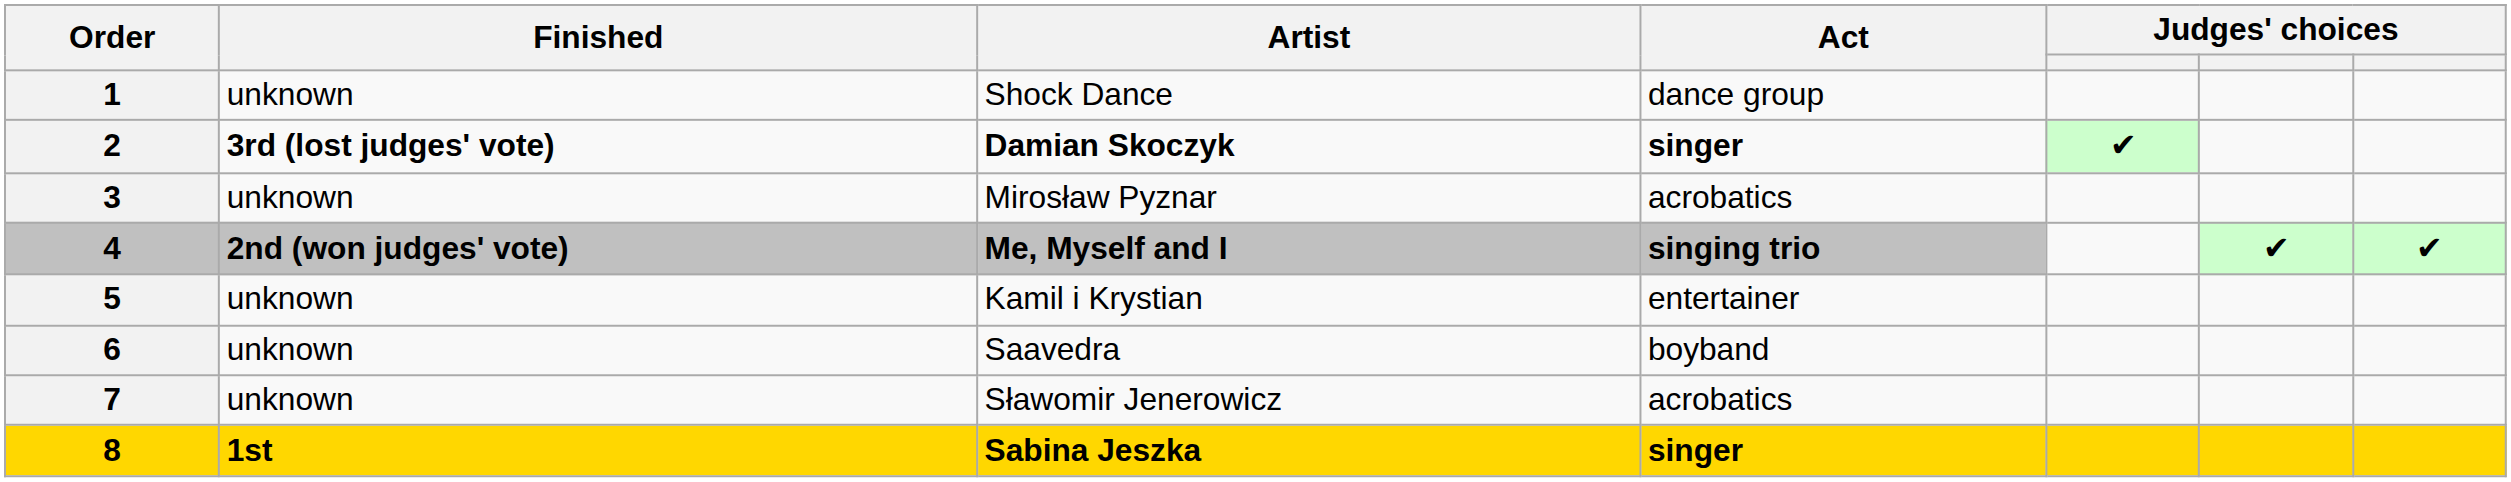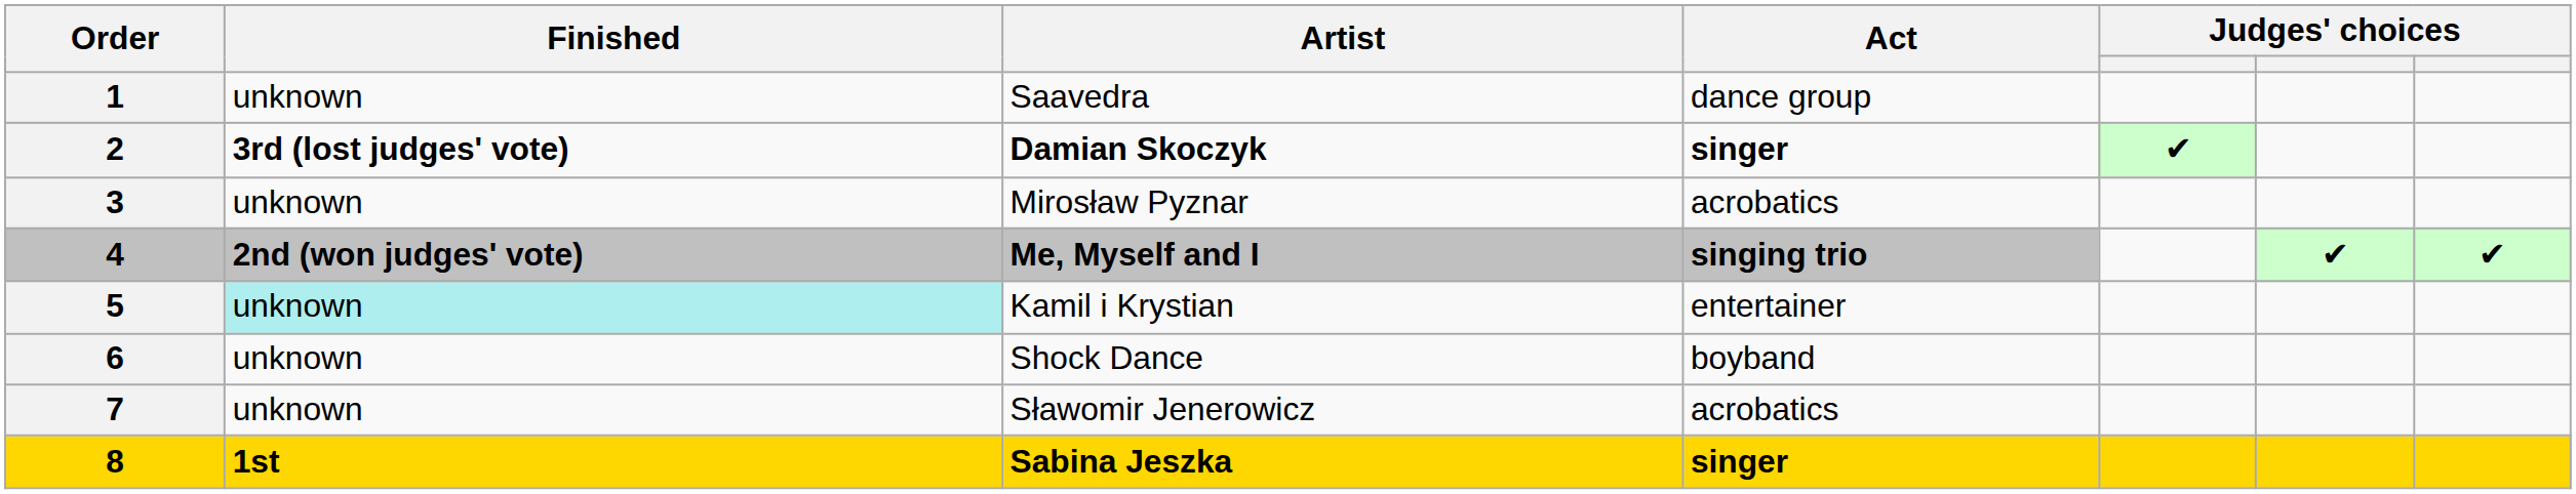 <table class="wikitable sortable" style="width:100%;">
 <tr>
 <th rowspan=2>Order</th>
 <th rowspan=2>Finished</th>
 <th rowspan=2 class="unsortable">Artist</th>
 <th rowspan=2 class="unsortable">Act</th>
 <th colspan=3 class="unsortable">Judges' choices</th>
 </tr>
 <tr>
 <th width="70"></th>
 <th width="70"></th>
 <th width="70"></th>
 </tr>
 <tr>
 <th>1</th>
 <td>unknown</td>
-<td>Shock Dance</td>
+<td>Saavedra</td>
 <td>dance group</td>
 <td></td>
 <td></td>
 <td></td>
 </tr>
 <tr>
 <th>2</th>
 <td><strong>3rd (lost  judges' vote)</strong></td>
 <td><strong>Damian Skoczyk</strong></td>
 <td><strong>singer</strong></td>
 <td style="background:#cfc; text-align:center;">✔</td>
 <td></td>
 <td></td>
 </tr>
 <tr>
 <th>3</th>
 <td>unknown</td>
 <td>Mirosław Pyznar</td>
 <td>acrobatics</td>
 <td></td>
 <td></td>
 <td></td>
 </tr>
 <tr>
 <th style="background:silver;">4</th>
 <td style="background:silver;"><strong>2nd (won judges' vote)</strong></td>
 <td style="background:silver;"><strong>Me, Myself and I</strong></td>
 <td style="background:silver;"><strong>singing trio</strong></td>
 <td></td>
 <td style="background:#cfc; text-align:center;">✔</td>
 <td style="background:#cfc; text-align:center;">✔</td>
 </tr>
 <tr>
 <th>5</th>
-<td>unknown</td>
+<td style="background: paleturquoise;">unknown</td>
 <td>Kamil i Krystian</td>
 <td>entertainer</td>
 <td></td>
 <td></td>
 <td></td>
 </tr>
 <tr>
 <th>6</th>
 <td>unknown</td>
-<td>Saavedra</td>
+<td>Shock Dance</td>
 <td>boyband</td>
 <td></td>
 <td></td>
 <td></td>
 </tr>
 <tr>
 <th>7</th>
 <td>unknown</td>
 <td>Sławomir Jenerowicz</td>
 <td>acrobatics</td>
 <td></td>
 <td></td>
 <td></td>
 </tr>
 <tr>
 <th style="background:gold;">8</th>
 <td style="background:gold;"><strong>1st</strong></td>
 <td style="background:gold;"><strong>Sabina Jeszka</strong></td>
 <td style="background:gold;"><strong>singer</strong></td>
 <td style="background:gold;"></td>
 <td style="background:gold;"></td>
 <td style="background:gold;"></td>
 </tr>
 </table>
